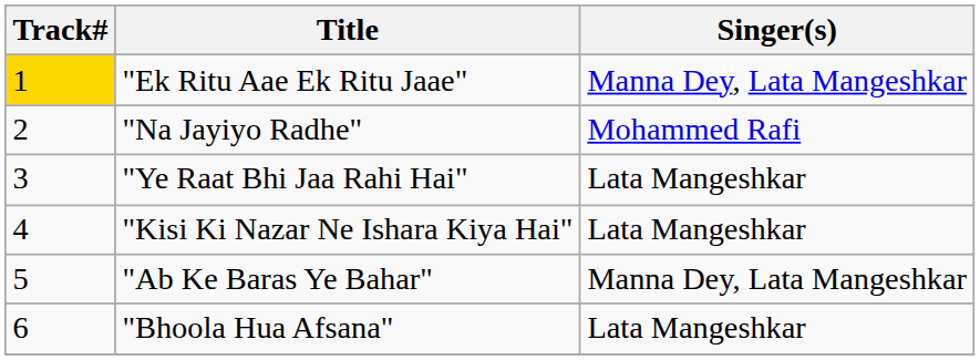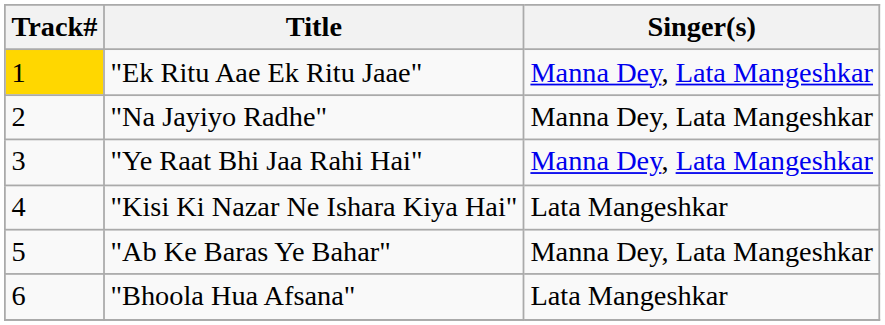 <table class="wikitable">
 <tr>
 <th>Track#</th>
 <th>Title</th>
 <th>Singer(s)</th>
 </tr>
 <tr>
 <td style="background: gold;">1</td>
 <td>"Ek Ritu Aae Ek Ritu Jaae"</td>
 <td><a href='#'>Manna Dey</a>, <a href='#'>Lata Mangeshkar</a></td>
 </tr>
 <tr>
 <td>2</td>
 <td>"Na Jayiyo Radhe"</td>
-<td><a href='#'>Mohammed Rafi</a></td>
+<td>Manna Dey, Lata Mangeshkar</td>
 </tr>
 <tr>
 <td>3</td>
 <td>"Ye Raat Bhi Jaa Rahi Hai"</td>
-<td>Lata Mangeshkar</td>
+<td><a href='#'>Manna Dey</a>, <a href='#'>Lata Mangeshkar</a></td>
 </tr>
 <tr>
 <td>4</td>
 <td>"Kisi Ki Nazar Ne Ishara Kiya Hai"</td>
 <td>Lata Mangeshkar</td>
 </tr>
 <tr>
 <td>5</td>
 <td>"Ab Ke Baras Ye Bahar"</td>
 <td>Manna Dey, Lata Mangeshkar</td>
 </tr>
 <tr>
 <td>6</td>
 <td>"Bhoola Hua Afsana"</td>
 <td>Lata Mangeshkar</td>
 </tr>
 <tr>
 </tr>
 </table>
